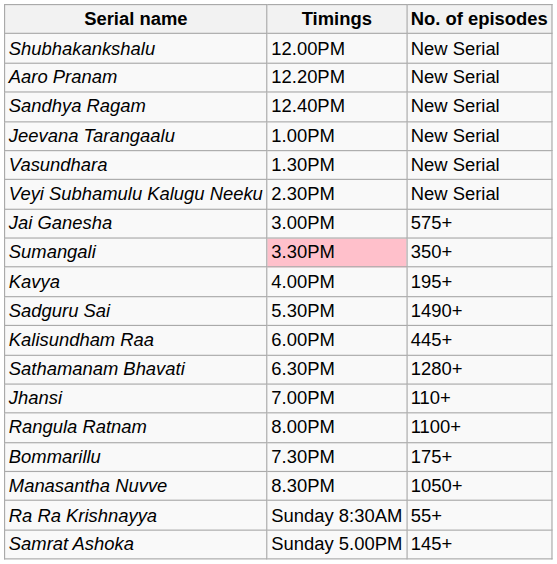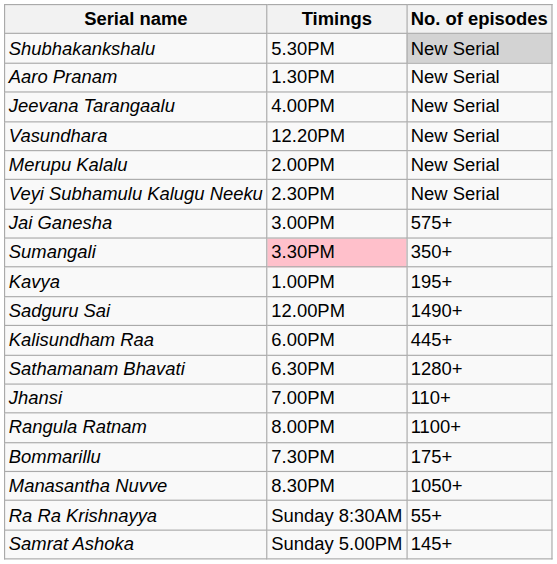 <table class="wikitable">
 <tr>
 <th>Serial name</th>
 <th>Timings</th>
 <th>No. of episodes</th>
 </tr>
 <tr>
 <td><em>Shubhakankshalu</em></td>
-<td>12.00PM</td>
+<td>5.30PM</td>
+<td style="background: lightgrey;">New Serial</td>
+</tr>
+<tr>
+<td><em>Aaro Pranam</em></td>
+<td>1.30PM</td>
 <td>New Serial</td>
 </tr>
 <tr>
-<td><em>Aaro Pranam</em></td>
+<td><em>Jeevana Tarangaalu</em></td>
+<td>4.00PM</td>
+<td>New Serial</td>
+</tr>
+<tr>
+<td><em>Vasundhara</em></td>
 <td>12.20PM</td>
 <td>New Serial</td>
 </tr>
 <tr>
-<td><em>Sandhya Ragam</em></td>
-<td>12.40PM</td>
-<td>New Serial</td>
-</tr>
-<tr>
-<td><em>Jeevana Tarangaalu</em></td>
-<td>1.00PM</td>
-<td>New Serial</td>
-</tr>
-<tr>
-<td><em>Vasundhara</em></td>
-<td>1.30PM</td>
+<td><em>Merupu Kalalu</em></td>
+<td>2.00PM</td>
 <td>New Serial</td>
 </tr>
 <tr>
 <td><em>Veyi Subhamulu Kalugu Neeku</em></td>
 <td>2.30PM</td>
 <td>New Serial</td>
 </tr>
 <tr>
 <td><em>Jai Ganesha</em></td>
 <td>3.00PM</td>
 <td>575+</td>
 </tr>
 <tr>
 <td><em>Sumangali</em></td>
 <td style="background: pink;">3.30PM</td>
 <td>350+</td>
 </tr>
 <tr>
 <td><em>Kavya</em></td>
-<td>4.00PM</td>
+<td>1.00PM</td>
 <td>195+</td>
 </tr>
 <tr>
 <td><em>Sadguru Sai</em></td>
-<td>5.30PM</td>
+<td>12.00PM</td>
 <td>1490+</td>
 </tr>
 <tr>
 <td><em>Kalisundham Raa</em></td>
 <td>6.00PM</td>
 <td>445+</td>
 </tr>
 <tr>
 <td><em>Sathamanam Bhavati</em></td>
 <td>6.30PM</td>
 <td>1280+</td>
 </tr>
 <tr>
 <td><em>Jhansi</em></td>
 <td>7.00PM</td>
 <td>110+</td>
 </tr>
 <tr>
 <td><em>Rangula Ratnam</em></td>
 <td>8.00PM</td>
 <td>1100+</td>
 </tr>
 <tr>
 <td><em>Bommarillu</em></td>
 <td>7.30PM</td>
 <td>175+</td>
 </tr>
 <tr>
 <td><em>Manasantha Nuvve</em></td>
 <td>8.30PM</td>
 <td>1050+</td>
 </tr>
 <tr>
 <td><em>Ra Ra Krishnayya</em></td>
 <td>Sunday 8:30AM</td>
 <td>55+</td>
 </tr>
 <tr>
 <td><em>Samrat Ashoka</em></td>
 <td>Sunday 5.00PM</td>
 <td>145+</td>
 </tr>
 </table>
